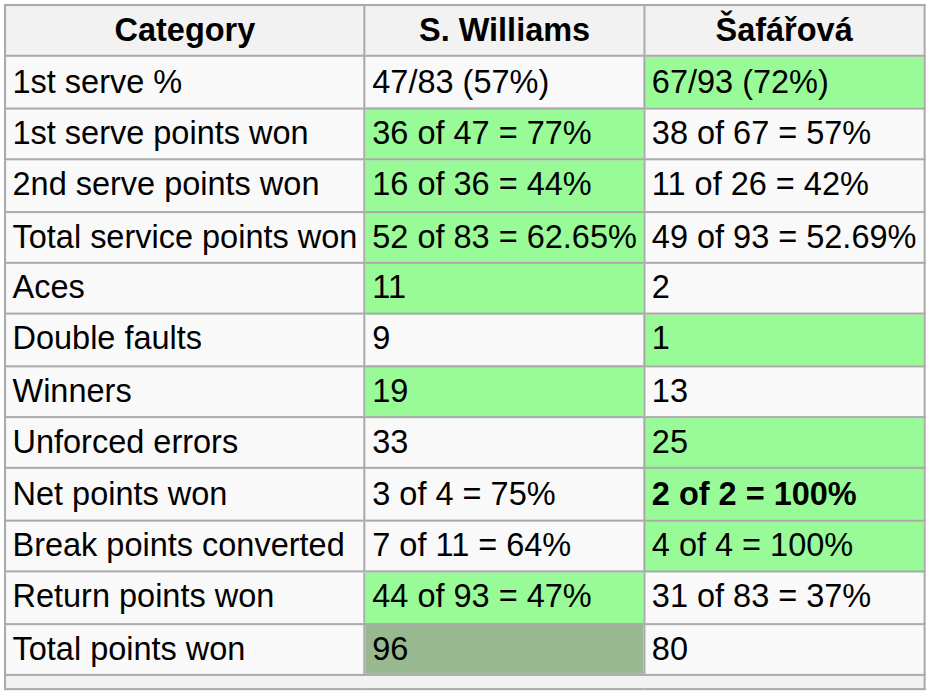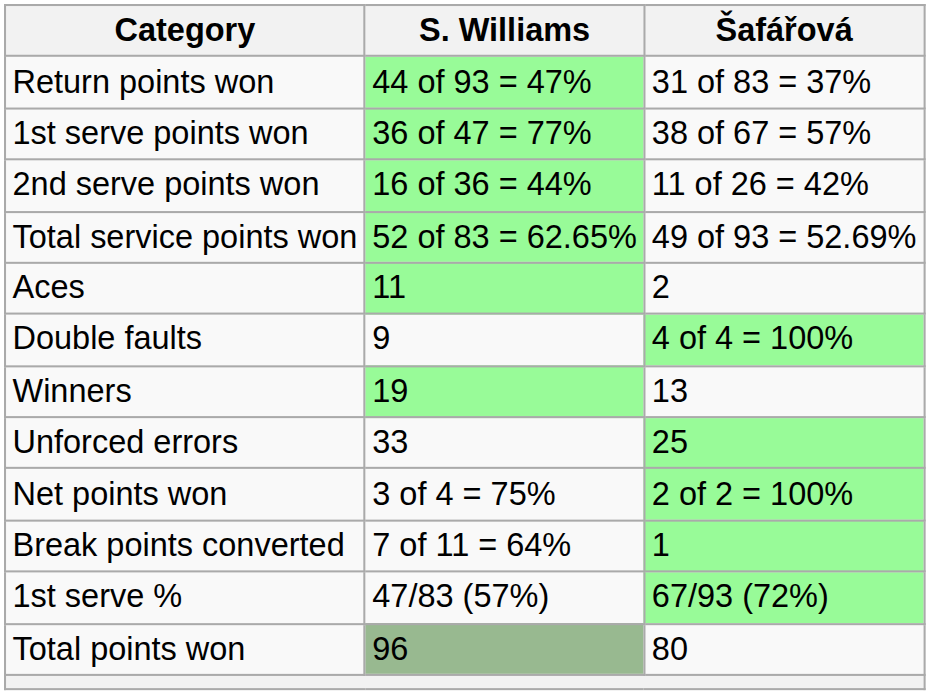 <table class="wikitable">
 <tr>
 <th>Category</th>
 <th> S. Williams</th>
 <th> Šafářová</th>
 </tr>
 <tr>
-<td>1st serve %</td>
-<td>47/83 (57%)</td>
-<td bgcolor=98FB98>67/93 (72%)</td>
+<td>Return points won</td>
+<td bgcolor=98FB98>44 of 93 = 47%</td>
+<td>31 of 83 = 37%</td>
 </tr>
 <tr>
 <td>1st serve points won</td>
 <td bgcolor=98FB98>36 of 47 = 77%</td>
 <td>38 of 67 = 57%</td>
 </tr>
 <tr>
 <td>2nd serve points won</td>
 <td bgcolor=98FB98>16 of 36 = 44%</td>
 <td>11 of 26 = 42%</td>
 </tr>
 <tr>
 <td>Total service points won</td>
 <td bgcolor=98FB98>52 of 83 = 62.65%</td>
 <td>49 of 93 = 52.69%</td>
 </tr>
 <tr>
 <td>Aces</td>
 <td bgcolor=98FB98>11</td>
 <td>2</td>
 </tr>
 <tr>
 <td>Double faults</td>
 <td>9</td>
-<td bgcolor=98FB98>1</td>
+<td bgcolor=98FB98>4 of 4 = 100%</td>
 </tr>
 <tr>
 <td>Winners</td>
 <td bgcolor=98FB98>19</td>
 <td>13</td>
 </tr>
 <tr>
 <td>Unforced errors</td>
 <td>33</td>
 <td bgcolor=98FB98>25</td>
 </tr>
 <tr>
 <td>Net points won</td>
 <td>3 of 4 = 75%</td>
-<td bgcolor=98FB98><strong>2 of 2 = 100%</strong></td>
+<td bgcolor=98FB98>2 of 2 = 100%</td>
 </tr>
 <tr>
 <td>Break points converted</td>
 <td>7 of 11 = 64%</td>
-<td bgcolor=98FB98>4 of 4 = 100%</td>
+<td bgcolor=98FB98>1</td>
 </tr>
 <tr>
-<td>Return points won</td>
-<td bgcolor=98FB98>44 of 93 = 47%</td>
-<td>31 of 83 = 37%</td>
+<td>1st serve %</td>
+<td>47/83 (57%)</td>
+<td bgcolor=98FB98>67/93 (72%)</td>
 </tr>
 <tr>
 <td>Total points won</td>
 <td bgcolor=98FB989>96</td>
 <td>80</td>
 </tr>
 <tr>
 <th colspan=3></th>
 </tr>
 </table>
